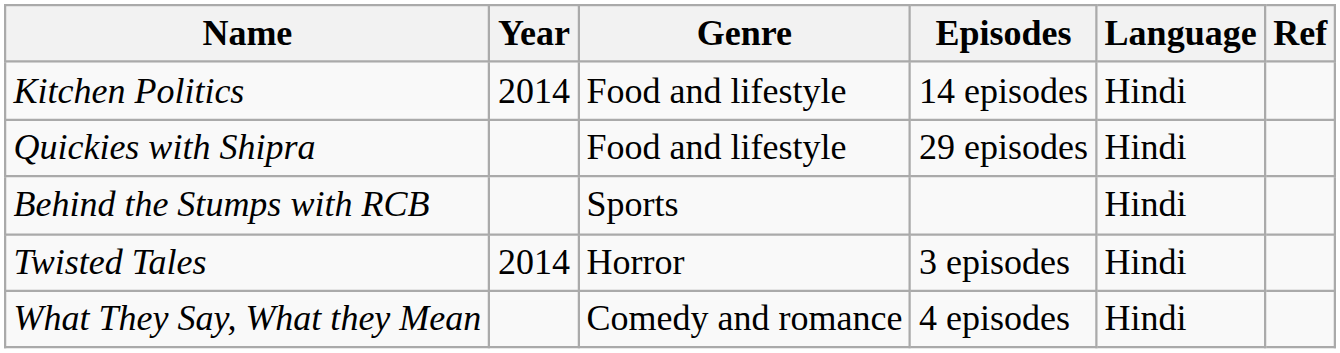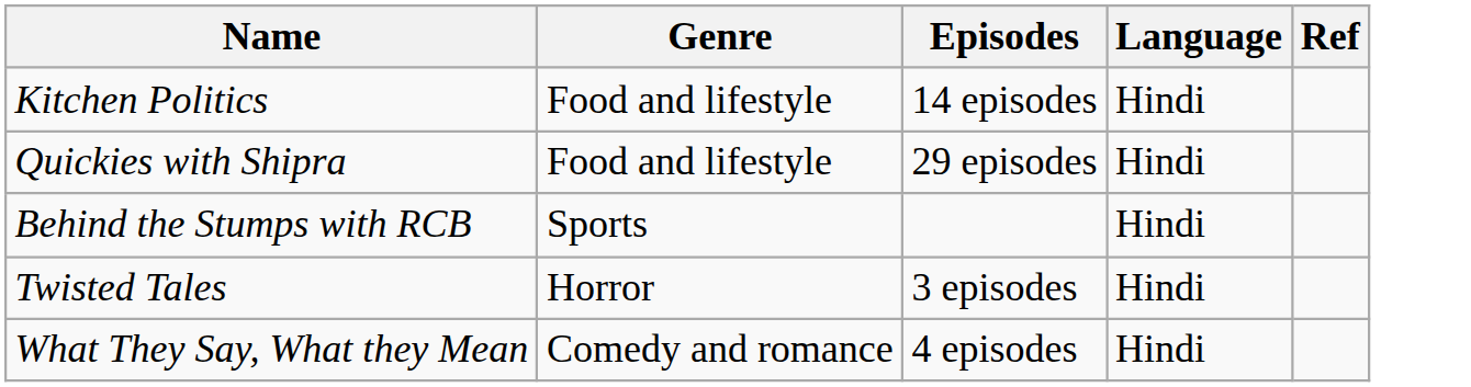 <table class="wikitable" "text-align:center;">
 <tr>
 <th>Name</th>
-<th>Year</th>
 <th>Genre</th>
 <th>Episodes</th>
 <th>Language</th>
 <th>Ref</th>
 </tr>
 <tr>
 <td><em>Kitchen Politics</em></td>
-<td>2014</td>
 <td>Food and lifestyle</td>
 <td>14 episodes</td>
 <td>Hindi</td>
 <td></td>
 </tr>
 <tr>
 <td><em>Quickies with Shipra</em></td>
-<td></td>
 <td>Food and lifestyle</td>
 <td>29 episodes</td>
 <td>Hindi</td>
 <td></td>
 </tr>
 <tr>
 <td><em>Behind the Stumps with RCB</em></td>
-<td></td>
 <td>Sports</td>
 <td></td>
 <td>Hindi</td>
 <td></td>
 </tr>
 <tr>
 <td><em>Twisted Tales</em></td>
-<td>2014</td>
 <td>Horror</td>
 <td>3 episodes</td>
 <td>Hindi</td>
 <td></td>
 </tr>
 <tr>
 <td><em>What They Say, What they Mean</em></td>
-<td></td>
 <td>Comedy and romance</td>
 <td>4 episodes</td>
 <td>Hindi</td>
 <td></td>
 </tr>
 </table>
